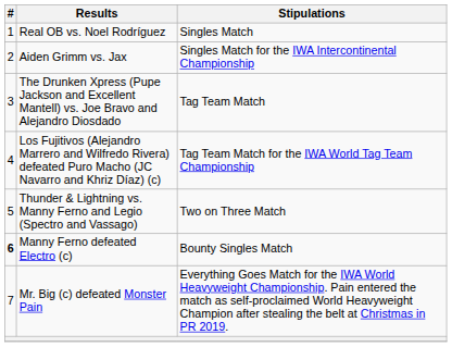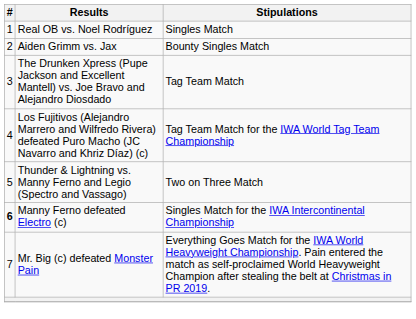 <table class="wikitable">
 <tr>
 <th>#</th>
 <th>Results</th>
 <th>Stipulations</th>
 </tr>
 <tr>
 <td>1</td>
 <td>Real OB vs. Noel Rodríguez</td>
 <td>Singles Match</td>
 </tr>
 <tr>
 <td>2</td>
 <td>Aiden Grimm vs. Jax</td>
-<td>Singles Match for the <a href='#'>IWA Intercontinental Championship</a></td>
+<td>Bounty Singles Match</td>
 </tr>
 <tr>
 <td>3</td>
 <td>The Drunken Xpress (Pupe Jackson and Excellent Mantell) vs. Joe Bravo and Alejandro Diosdado</td>
 <td>Tag Team Match</td>
 </tr>
 <tr>
 <td>4</td>
 <td>Los Fujitivos (Alejandro Marrero and Wilfredo Rivera) defeated Puro Macho (JC Navarro and Khriz Díaz) (c)</td>
 <td>Tag Team Match for the <a href='#'>IWA World Tag Team Championship</a></td>
 </tr>
 <tr>
 <td>5</td>
 <td>Thunder & Lightning vs. Manny Ferno and Legio (Spectro and Vassago)</td>
 <td>Two on Three Match</td>
 </tr>
 <tr>
 <td><strong>6</strong></td>
 <td>Manny Ferno defeated <a href='#'>Electro</a> (c)</td>
-<td>Bounty Singles Match</td>
+<td>Singles Match for the <a href='#'>IWA Intercontinental Championship</a></td>
 </tr>
 <tr>
 <td>7</td>
 <td>Mr. Big (c) defeated <a href='#'>Monster Pain</a></td>
 <td>Everything Goes Match for the <a href='#'>IWA World Heavyweight Championship</a>. Pain entered the match as self-proclaimed World Heavyweight Champion after stealing the belt at <a href='#'>Christmas in PR 2019</a>.</td>
 </tr>
 <tr>
 <th colspan="3"></th>
 </tr>
 <tr>
 </tr>
 </table>
